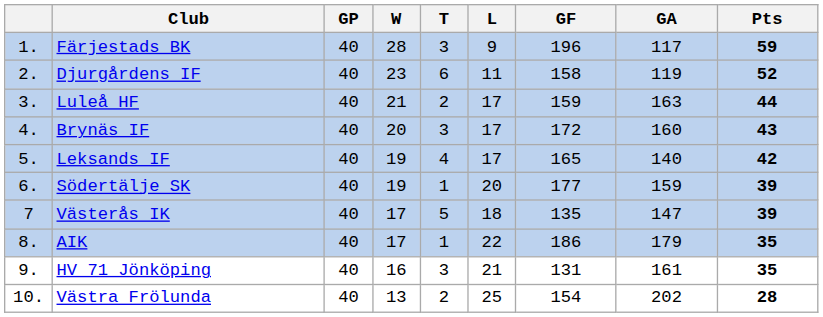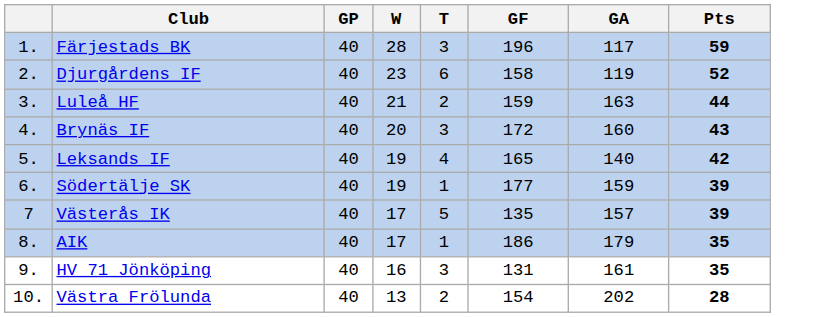 <table class="wikitable">
 <tr>
 <th width="30"></th>
 <th width="200">Club</th>
 <th width="30">GP</th>
 <th width="30">W</th>
 <th width="30">T</th>
-<th width="30">L</th>
 <th width="70">GF</th>
 <th width="70">GA</th>
 <th width="70">Pts</th>
 </tr>
 <tr bgcolor="#BCD2EE" align="center">
 <td>1.</td>
 <td align="left"><a href='#'>Färjestads BK</a></td>
 <td>40</td>
 <td>28</td>
 <td>3</td>
-<td>9</td>
 <td>196</td>
 <td>117</td>
 <td><strong>59</strong></td>
 </tr>
 <tr bgcolor="#BCD2EE" align="center">
 <td>2.</td>
 <td align="left"><a href='#'>Djurgårdens IF</a></td>
 <td>40</td>
 <td>23</td>
 <td>6</td>
-<td>11</td>
 <td>158</td>
 <td>119</td>
 <td><strong>52</strong></td>
 </tr>
 <tr bgcolor="#BCD2EE" align="center">
 <td>3.</td>
 <td align="left"><a href='#'>Luleå HF</a></td>
 <td>40</td>
 <td>21</td>
 <td>2</td>
-<td>17</td>
 <td>159</td>
 <td>163</td>
 <td><strong>44</strong></td>
 </tr>
 <tr bgcolor="#BCD2EE" align="center">
 <td>4.</td>
 <td align="left"><a href='#'>Brynäs IF</a></td>
 <td>40</td>
 <td>20</td>
 <td>3</td>
-<td>17</td>
 <td>172</td>
 <td>160</td>
 <td><strong>43</strong></td>
 </tr>
 <tr bgcolor="#BCD2EE" align="center">
 <td>5.</td>
 <td align="left"><a href='#'>Leksands IF</a></td>
 <td>40</td>
 <td>19</td>
 <td>4</td>
-<td>17</td>
 <td>165</td>
 <td>140</td>
 <td><strong>42</strong></td>
 </tr>
 <tr bgcolor="#BCD2EE" align="center">
 <td>6.</td>
 <td align="left"><a href='#'>Södertälje SK</a></td>
 <td>40</td>
 <td>19</td>
 <td>1</td>
-<td>20</td>
 <td>177</td>
 <td>159</td>
 <td><strong>39</strong></td>
 </tr>
 <tr bgcolor="#BCD2EE" align="center">
 <td>7</td>
 <td align="left"><a href='#'>Västerås IK</a></td>
 <td>40</td>
 <td>17</td>
 <td>5</td>
-<td>18</td>
 <td>135</td>
-<td>147</td>
+<td>157</td>
 <td><strong>39</strong></td>
 </tr>
 <tr bgcolor="#BCD2EE" align="center">
 <td>8.</td>
 <td align="left"><a href='#'>AIK</a></td>
 <td>40</td>
 <td>17</td>
 <td>1</td>
-<td>22</td>
 <td>186</td>
 <td>179</td>
 <td><strong>35</strong></td>
 </tr>
 <tr bgcolor="#FFFFFF" align="center">
 <td>9.</td>
 <td align="left"><a href='#'>HV 71 Jönköping</a></td>
 <td>40</td>
 <td>16</td>
 <td>3</td>
-<td>21</td>
 <td>131</td>
 <td>161</td>
 <td><strong>35</strong></td>
 </tr>
 <tr bgcolor="#FFFFFF" align="center">
 <td>10.</td>
 <td align="left"><a href='#'>Västra Frölunda</a></td>
 <td>40</td>
 <td>13</td>
 <td>2</td>
-<td>25</td>
 <td>154</td>
 <td>202</td>
 <td><strong>28</strong></td>
 </tr>
 </table>
